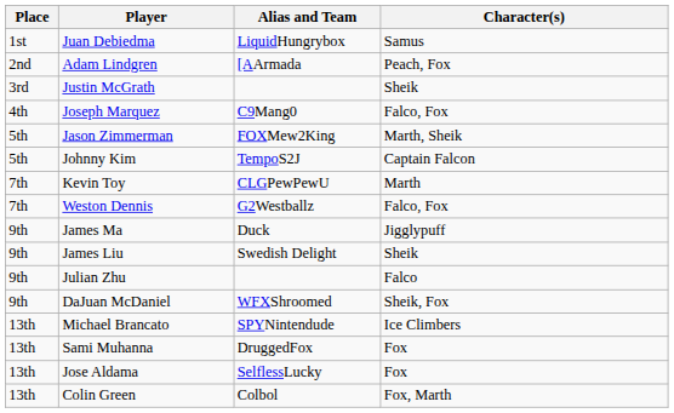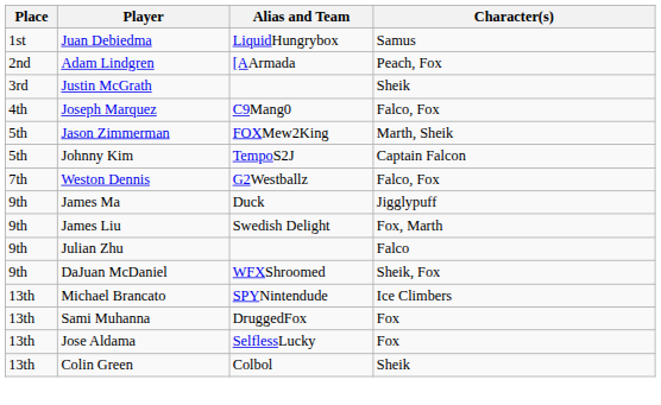 <table class="wikitable">
 <tr>
 <th style="width:50px;">Place</th>
 <th style="width:180px;">Player</th>
 <th style="width:150px;">Alias and Team</th>
 <th style="width:300px;">Character(s)</th>
 </tr>
 <tr>
 <td>1st</td>
 <td> <a href='#'>Juan Debiedma</a></td>
 <td><a href='#'>Liquid</a>Hungrybox</td>
 <td>Samus</td>
 </tr>
 <tr>
 <td>2nd</td>
 <td> <a href='#'>Adam Lindgren</a></td>
 <td><a href='#'>[A</a>Armada</td>
 <td>Peach, Fox</td>
 </tr>
 <tr>
 <td>3rd</td>
 <td> <a href='#'>Justin McGrath</a></td>
 <td></td>
 <td>Sheik</td>
 </tr>
 <tr>
 <td>4th</td>
 <td> <a href='#'>Joseph Marquez</a></td>
 <td><a href='#'>C9</a>Mang0</td>
 <td>Falco, Fox</td>
 </tr>
 <tr>
 <td>5th</td>
 <td> <a href='#'>Jason Zimmerman</a></td>
 <td><a href='#'>FOX</a>Mew2King</td>
 <td>Marth, Sheik</td>
 </tr>
 <tr>
 <td>5th</td>
 <td> Johnny Kim</td>
 <td><a href='#'>Tempo</a>S2J</td>
 <td>Captain Falcon</td>
 </tr>
 <tr>
 <td>7th</td>
-<td> Kevin Toy</td>
-<td><a href='#'>CLG</a>PewPewU</td>
-<td>Marth</td>
-</tr>
-<tr>
-<td>7th</td>
 <td> <a href='#'>Weston Dennis</a></td>
 <td><a href='#'>G2</a>Westballz</td>
 <td>Falco, Fox</td>
 </tr>
 <tr>
 <td>9th</td>
 <td> James Ma</td>
 <td>Duck</td>
 <td>Jigglypuff</td>
 </tr>
 <tr>
 <td>9th</td>
 <td> James Liu</td>
 <td>Swedish Delight</td>
-<td>Sheik</td>
+<td>Fox, Marth</td>
 </tr>
 <tr>
 <td>9th</td>
 <td> Julian Zhu</td>
 <td></td>
 <td>Falco</td>
 </tr>
 <tr>
 <td>9th</td>
 <td> DaJuan McDaniel</td>
 <td><a href='#'>WFX</a>Shroomed</td>
 <td>Sheik, Fox</td>
 </tr>
 <tr>
 <td>13th</td>
 <td> Michael Brancato</td>
 <td><a href='#'>SPY</a>Nintendude</td>
 <td>Ice Climbers</td>
 </tr>
 <tr>
 <td>13th</td>
 <td> Sami Muhanna</td>
 <td>DruggedFox</td>
 <td>Fox</td>
 </tr>
 <tr>
 <td>13th</td>
 <td> Jose Aldama</td>
 <td><a href='#'>Selfless</a>Lucky</td>
 <td>Fox</td>
 </tr>
 <tr>
 <td>13th</td>
 <td> Colin Green</td>
 <td>Colbol</td>
-<td>Fox, Marth</td>
+<td>Sheik</td>
 </tr>
 </table>
